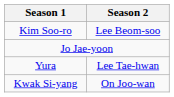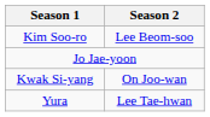 <table class="wikitable" style="text-align:center;">
 <tr>
 <th style="width:7em">Season 1</th>
 <th style="width:7em">Season 2</th>
 </tr>
 <tr>
 <td><a href='#'>Kim Soo-ro</a></td>
 <td><a href='#'>Lee Beom-soo</a></td>
 </tr>
 <tr>
 <td colspan="2"><a href='#'>Jo Jae-yoon</a></td>
 </tr>
 <tr>
+<td><a href='#'>Kwak Si-yang</a></td>
+<td><a href='#'>On Joo-wan</a></td>
+</tr>
+<tr>
 <td><a href='#'>Yura</a></td>
 <td><a href='#'>Lee Tae-hwan</a></td>
 </tr>
-<tr>
-<td><a href='#'>Kwak Si-yang</a></td>
-<td><a href='#'>On Joo-wan</a></td>
-</tr>
 </table>
